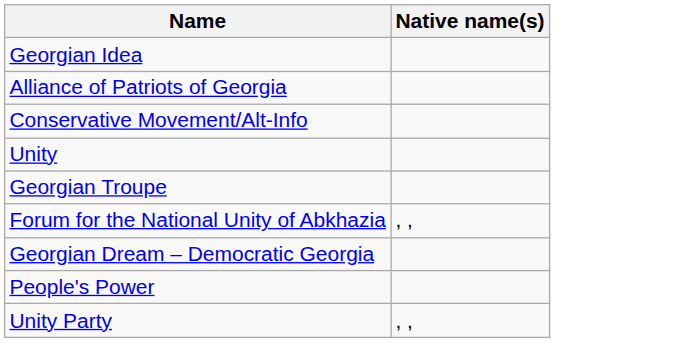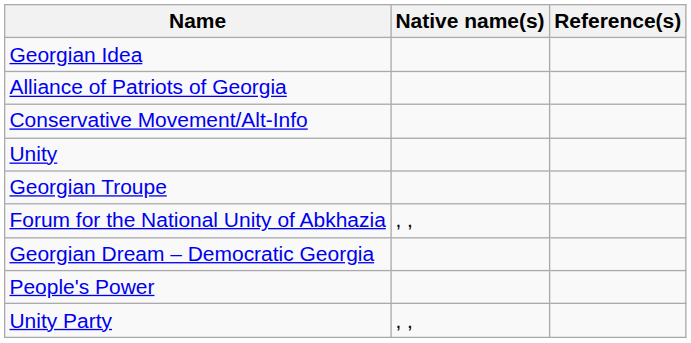 <table class="wikitable">
 <tr>
 <th>Name</th>
 <th>Native name(s)</th>
+<th>Reference(s)</th>
 </tr>
 <tr>
 <td><a href='#'>Georgian Idea</a></td>
+<td></td>
 <td></td>
 </tr>
 <tr>
 <td><a href='#'>Alliance of Patriots of Georgia</a></td>
 <td></td>
+<td></td>
 </tr>
 <tr>
 <td><a href='#'>Conservative Movement/Alt-Info</a></td>
+<td></td>
 <td></td>
 </tr>
 <tr>
 <td><a href='#'>Unity</a></td>
 <td></td>
+<td></td>
 </tr>
 <tr>
 <td><a href='#'>Georgian Troupe</a></td>
+<td></td>
 <td></td>
 </tr>
 <tr>
 <td><a href='#'>Forum for the National Unity of Abkhazia</a></td>
 <td>, , </td>
+<td></td>
 </tr>
 <tr>
 <td><a href='#'>Georgian Dream – Democratic Georgia</a></td>
+<td></td>
 <td></td>
 </tr>
 <tr>
 <td><a href='#'>People's Power</a></td>
 <td></td>
+<td></td>
 </tr>
 <tr>
 <td><a href='#'>Unity Party</a></td>
 <td>, , </td>
+<td></td>
 </tr>
 </table>
